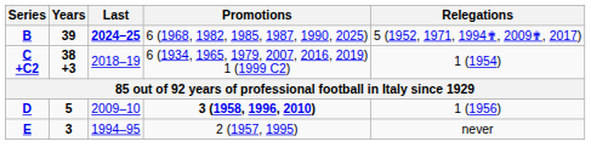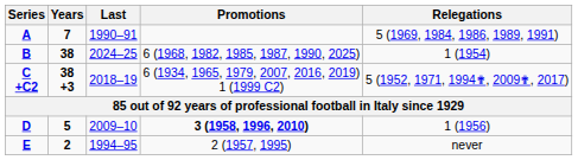 <table class="wikitable sortable" style="font-size:90%; text-align: center;">
 <tr>
 <th>Series</th>
 <th>Years</th>
 <th>Last</th>
 <th>Promotions</th>
 <th>Relegations</th>
 </tr>
 <tr>
+<td align=center><strong><a href='#'>A</a></strong></td>
+<td><strong>7</strong></td>
+<td><a href='#'>1990–91</a></td>
+<td></td>
+<td> 5 (<a href='#'>1969</a>, <a href='#'>1984</a>, <a href='#'>1986</a>, <a href='#'>1989</a>, <a href='#'>1991</a>)</td>
+</tr>
+<tr>
 <td align=center><strong><a href='#'>B</a></strong></td>
-<td><strong>39</strong></td>
-<td><strong><a href='#'>2024–25</a></strong></td>
+<td><strong>38</strong></td>
+<td><a href='#'>2024–25</a></td>
 <td> 6 (<a href='#'>1968</a>, <a href='#'>1982</a>, <a href='#'>1985</a>, <a href='#'>1987</a>, <a href='#'>1990</a>, <a href='#'>2025</a>)</td>
-<td> 5 (<a href='#'>1952</a>, <a href='#'>1971</a>, <a href='#'>1994✟</a>, <a href='#'>2009✟</a>, <a href='#'>2017</a>)</td>
+<td> 1 (<a href='#'>1954</a>)</td>
 </tr>
 <tr>
 <td align=center><strong><a href='#'>C</a><br><a href='#'>+C2</a></strong></td>
 <td><strong>38<br>+3</strong></td>
 <td><a href='#'>2018–19</a></td>
 <td> 6 (<a href='#'>1934</a>, <a href='#'>1965</a>, <a href='#'>1979</a>, <a href='#'>2007</a>, <a href='#'>2016</a>, <a href='#'>2019</a>)<br> 1 (<a href='#'>1999 C2</a>)</td>
-<td> 1 (<a href='#'>1954</a>)</td>
+<td> 5 (<a href='#'>1952</a>, <a href='#'>1971</a>, <a href='#'>1994✟</a>, <a href='#'>2009✟</a>, <a href='#'>2017</a>)</td>
 </tr>
 <tr>
 <th colspan=5>85 out of 92 years of professional football in Italy since 1929</th>
 </tr>
 <tr>
 <td align=center><strong><a href='#'>D</a></strong></td>
 <td><strong>5</strong></td>
 <td><a href='#'>2009–10</a></td>
 <td><strong> 3 (<a href='#'>1958</a>, <a href='#'>1996</a>, <a href='#'>2010</a>)</strong></td>
 <td> 1 (<a href='#'>1956</a>)</td>
 </tr>
 <tr>
 <td align=center><strong><a href='#'>E</a></strong></td>
-<td><strong>3</strong></td>
+<td><strong>2</strong></td>
 <td><a href='#'>1994–95</a></td>
 <td> 2 (<a href='#'>1957</a>, <a href='#'>1995</a>)</td>
 <td>never</td>
 </tr>
 </table>
